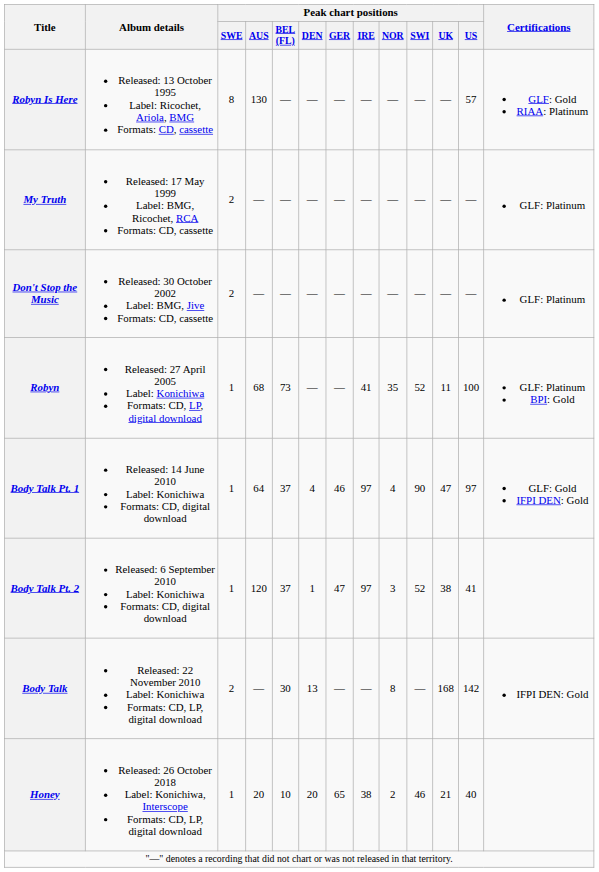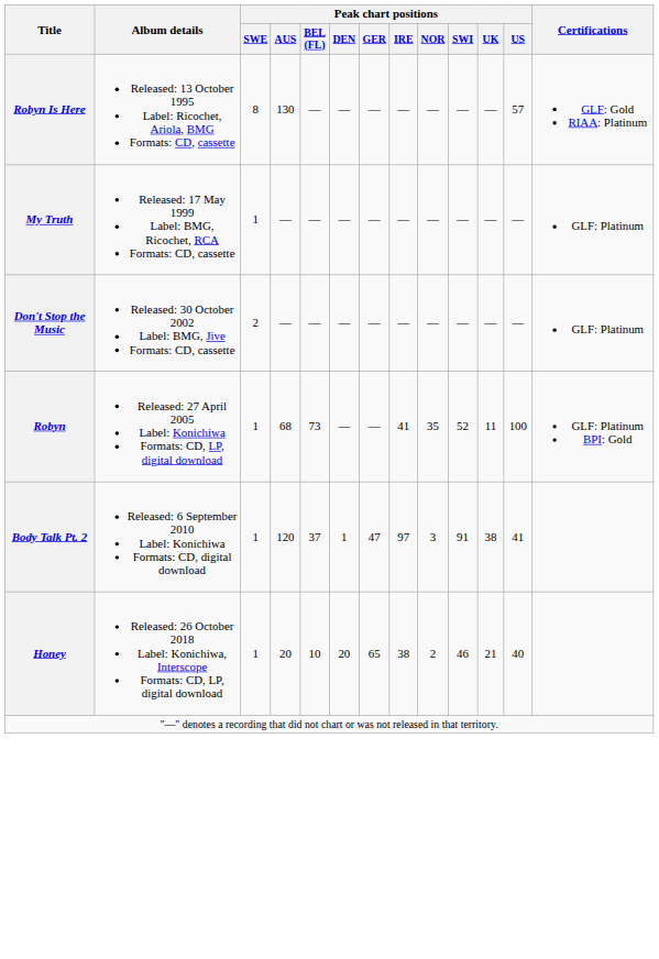 <table class="wikitable plainrowheaders" style="text-align:center;">
 <tr>
 <th scope="col" rowspan="2" style="width:11em;">Title</th>
 <th scope="col" rowspan="2" style="width:16em;">Album details</th>
 <th scope="col" colspan="10">Peak chart positions</th>
 <th scope="col" rowspan="2" style="width:13em;"><a href='#'>Certifications</a></th>
 </tr>
 <tr>
 <th scope="col" style="width:2.5em;font-size:90%;"><a href='#'>SWE</a><br></th>
 <th scope="col" style="width:2.5em;font-size:90%;"><a href='#'>AUS</a><br></th>
 <th scope="col" style="width:2.5em;font-size:90%;"><a href='#'>BEL (FL)</a><br></th>
 <th scope="col" style="width:2.5em;font-size:90%;"><a href='#'>DEN</a><br></th>
 <th scope="col" style="width:2.5em;font-size:90%;"><a href='#'>GER</a><br></th>
 <th scope="col" style="width:2.5em;font-size:90%;"><a href='#'>IRE</a><br></th>
 <th scope="col" style="width:2.5em;font-size:90%;"><a href='#'>NOR</a><br></th>
 <th scope="col" style="width:2.5em;font-size:90%;"><a href='#'>SWI</a><br></th>
 <th scope="col" style="width:2.5em;font-size:90%;"><a href='#'>UK</a><br></th>
 <th scope="col" style="width:2.5em;font-size:90%;"><a href='#'>US</a><br></th>
 </tr>
 <tr>
 <th scope="row"><em><a href='#'>Robyn Is Here</a></em></th>
 <td><br><ul><li>Released: 13 October 1995</li><li>Label: Ricochet, <a href='#'>Ariola</a>, <a href='#'>BMG</a></li><li>Formats: <a href='#'>CD</a>, <a href='#'>cassette</a></li></ul></td>
 <td>8</td>
 <td>130</td>
 <td>—</td>
 <td>—</td>
 <td>—</td>
 <td>—</td>
 <td>—</td>
 <td>—</td>
 <td>—</td>
 <td>57</td>
 <td><br><ul><li><a href='#'>GLF</a>: Gold</li><li><a href='#'>RIAA</a>: Platinum</li></ul></td>
 </tr>
 <tr>
 <th scope="row"><em><a href='#'>My Truth</a></em></th>
 <td><br><ul><li>Released: 17 May 1999</li><li>Label: BMG, Ricochet, <a href='#'>RCA</a></li><li>Formats: CD, cassette</li></ul></td>
-<td>2</td>
+<td>1</td>
 <td>—</td>
 <td>—</td>
 <td>—</td>
 <td>—</td>
 <td>—</td>
 <td>—</td>
 <td>—</td>
 <td>—</td>
 <td>—</td>
 <td><br><ul><li>GLF: Platinum</li></ul></td>
 </tr>
 <tr>
 <th scope="row"><em><a href='#'>Don't Stop the Music</a></em></th>
 <td><br><ul><li>Released: 30 October 2002</li><li>Label: BMG, <a href='#'>Jive</a></li><li>Formats: CD, cassette</li></ul></td>
 <td>2</td>
 <td>—</td>
 <td>—</td>
 <td>—</td>
 <td>—</td>
 <td>—</td>
 <td>—</td>
 <td>—</td>
 <td>—</td>
 <td>—</td>
 <td><br><ul><li>GLF: Platinum</li></ul></td>
 </tr>
 <tr>
 <th scope="row"><em><a href='#'>Robyn</a></em></th>
 <td><br><ul><li>Released: 27 April 2005</li><li>Label: <a href='#'>Konichiwa</a></li><li>Formats: CD, <a href='#'>LP</a>, <a href='#'>digital download</a></li></ul></td>
 <td>1</td>
 <td>68</td>
 <td>73</td>
 <td>—</td>
 <td>—</td>
 <td>41</td>
 <td>35</td>
 <td>52</td>
 <td>11</td>
 <td>100</td>
 <td><br><ul><li>GLF: Platinum</li><li><a href='#'>BPI</a>: Gold</li></ul></td>
 </tr>
 <tr>
-<th scope="row"><em><a href='#'>Body Talk Pt. 1</a></em></th>
-<td><br><ul><li>Released: 14 June 2010</li><li>Label: Konichiwa</li><li>Formats: CD, digital download</li></ul></td>
-<td>1</td>
-<td>64</td>
-<td>37</td>
-<td>4</td>
-<td>46</td>
-<td>97</td>
-<td>4</td>
-<td>90</td>
-<td>47</td>
-<td>97</td>
-<td><br><ul><li>GLF: Gold</li><li><a href='#'>IFPI DEN</a>: Gold</li></ul></td>
-</tr>
-<tr>
 <th scope="row"><em><a href='#'>Body Talk Pt. 2</a></em></th>
 <td><br><ul><li>Released: 6 September 2010</li><li>Label: Konichiwa</li><li>Formats: CD, digital download</li></ul></td>
 <td>1</td>
 <td>120</td>
 <td>37</td>
 <td>1</td>
 <td>47</td>
 <td>97</td>
 <td>3</td>
-<td>52</td>
+<td>91</td>
 <td>38</td>
 <td>41</td>
 <td></td>
-</tr>
-<tr>
-<th scope="row"><em><a href='#'>Body Talk</a></em></th>
-<td><br><ul><li>Released: 22 November 2010</li><li>Label: Konichiwa</li><li>Formats: CD, LP, digital download</li></ul></td>
-<td>2</td>
-<td>—</td>
-<td>30</td>
-<td>13</td>
-<td>—</td>
-<td>—</td>
-<td>8</td>
-<td>—</td>
-<td>168</td>
-<td>142</td>
-<td><br><ul><li>IFPI DEN: Gold</li></ul></td>
 </tr>
 <tr>
 <th scope="row"><em><a href='#'>Honey</a></em></th>
 <td><br><ul><li>Released: 26 October 2018</li><li>Label: Konichiwa, <a href='#'>Interscope</a></li><li>Formats: CD, LP, digital download</li></ul></td>
 <td>1</td>
 <td>20</td>
 <td>10</td>
 <td>20</td>
 <td>65</td>
 <td>38</td>
 <td>2</td>
 <td>46</td>
 <td>21</td>
 <td>40</td>
 <td></td>
 </tr>
 <tr>
 <td colspan="13" style="font-size:90%">"—" denotes a recording that did not chart or was not released in that territory.</td>
 </tr>
 </table>
